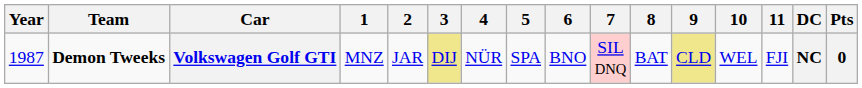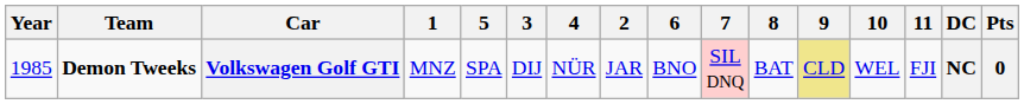 <table class="wikitable" style="text-align:center; font-size:85%">
 <tr>
 <th>Year</th>
 <th>Team</th>
 <th>Car</th>
 <th>1</th>
-<th>2</th>
+<th>5</th>
 <th>3</th>
 <th>4</th>
-<th>5</th>
+<th>2</th>
 <th>6</th>
 <th>7</th>
 <th>8</th>
 <th>9</th>
 <th>10</th>
 <th>11</th>
 <th>DC</th>
 <th>Pts</th>
 </tr>
 <tr>
-<td><a href='#'>1987</a></td>
+<td><a href='#'>1985</a></td>
 <td align="left"> <strong>Demon Tweeks</strong></td>
 <th><a href='#'>Volkswagen Golf GTI</a></th>
 <td><a href='#'>MNZ</a></td>
+<td><a href='#'>SPA</a></td>
+<td><a href='#'>DIJ</a></td>
+<td><a href='#'>NÜR</a></td>
 <td><a href='#'>JAR</a></td>
-<td style="background: khaki;"><a href='#'>DIJ</a></td>
-<td><a href='#'>NÜR</a></td>
-<td><a href='#'>SPA</a></td>
 <td><a href='#'>BNO</a></td>
 <td style="background:#FFCFCF;"><a href='#'>SIL</a><br><small>DNQ</small></td>
 <td><a href='#'>BAT</a></td>
 <td style="background: khaki;"><a href='#'>CLD</a></td>
 <td><a href='#'>WEL</a></td>
 <td><a href='#'>FJI</a></td>
 <th>NC</th>
 <th>0</th>
 </tr>
 </table>
